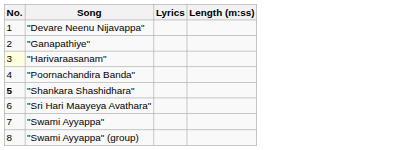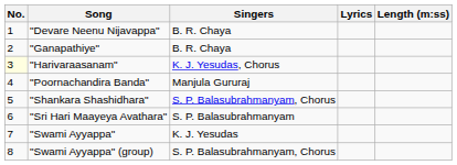 <table class="wikitable" style="font-size:95%;">
 <tr>
 <th>No.</th>
 <th>Song</th>
+<th>Singers</th>
 <th>Lyrics</th>
 <th>Length (m:ss)</th>
 </tr>
 <tr>
 <td>1</td>
 <td>"Devare Neenu Nijavappa"</td>
+<td>B. R. Chaya</td>
 <td></td>
 <td></td>
 </tr>
 <tr>
 <td>2</td>
 <td>"Ganapathiye"</td>
+<td>B. R. Chaya</td>
 <td></td>
 <td></td>
 </tr>
 <tr>
 <td style="background: lightyellow;">3</td>
 <td>"Harivaraasanam"</td>
+<td><a href='#'>K. J. Yesudas</a>, Chorus</td>
 <td></td>
 <td></td>
 </tr>
 <tr>
 <td>4</td>
 <td>"Poornachandira Banda"</td>
+<td>Manjula Gururaj</td>
 <td></td>
 <td></td>
 </tr>
 <tr>
-<td><strong>5</strong></td>
+<td>5</td>
 <td>"Shankara Shashidhara"</td>
+<td><a href='#'>S. P. Balasubrahmanyam</a>, Chorus</td>
 <td></td>
 <td></td>
 </tr>
 <tr>
 <td>6</td>
 <td>"Sri Hari Maayeya Avathara"</td>
+<td>S. P. Balasubrahmanyam</td>
 <td></td>
 <td></td>
 </tr>
 <tr>
 <td>7</td>
 <td>"Swami Ayyappa"</td>
+<td>K. J. Yesudas</td>
 <td></td>
 <td></td>
 </tr>
 <tr>
 <td>8</td>
 <td>"Swami Ayyappa" (group)</td>
+<td>S. P. Balasubrahmanyam, Chorus</td>
 <td></td>
 <td></td>
 </tr>
 </table>
